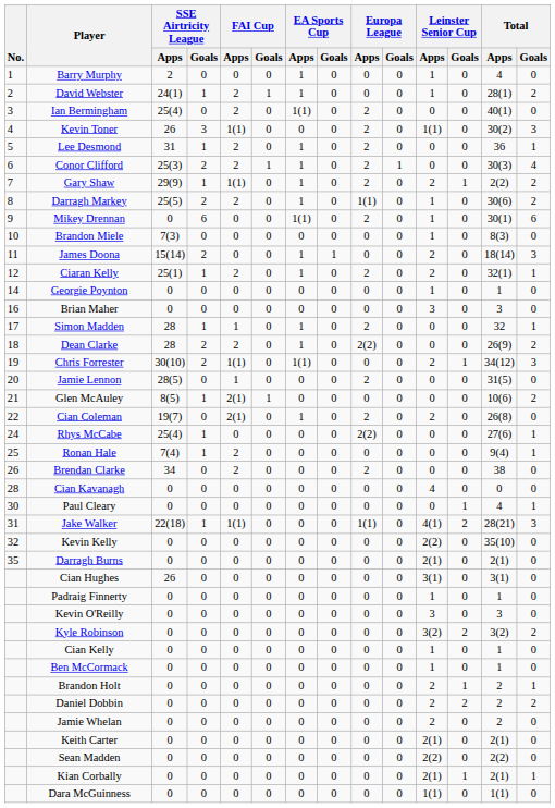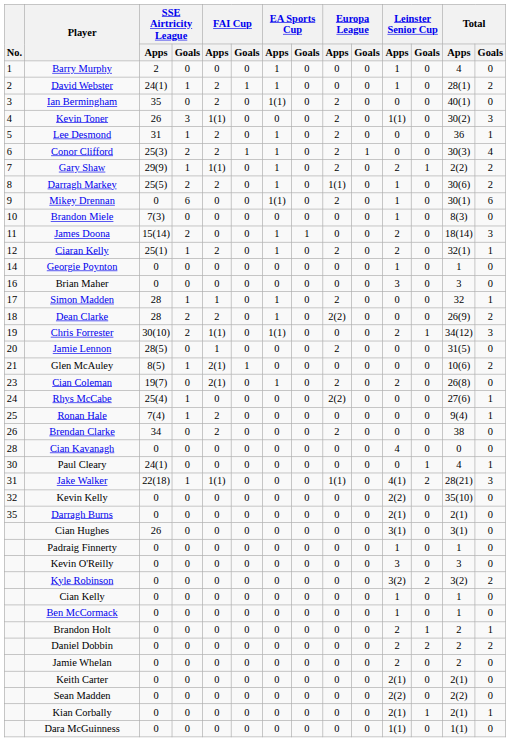 <table class="wikitable" style="text-align:center">
 <tr>
 <th rowspan="2" style="vertical-align:bottom">No.</th>
 <th rowspan="2" style="width:170px">Player</th>
 <th colspan="2" style="width:85px"><a href='#'>SSE Airtricity League</a></th>
 <th colspan="2" style="width:85px"><a href='#'>FAI Cup</a></th>
 <th colspan="2" style="width:85px"><a href='#'>EA Sports Cup</a></th>
 <th colspan="2" style="width:85px"><a href='#'>Europa League</a></th>
 <th colspan="2" style="width:85px"><a href='#'>Leinster Senior Cup</a></th>
 <th colspan="2" style="width:85px">Total</th>
 </tr>
 <tr>
 <th>Apps</th>
 <th>Goals</th>
 <th>Apps</th>
 <th>Goals</th>
 <th>Apps</th>
 <th>Goals</th>
 <th>Apps</th>
 <th>Goals</th>
 <th>Apps</th>
 <th>Goals</th>
 <th>Apps</th>
 <th>Goals</th>
 </tr>
 <tr>
 <td align="left">1</td>
 <td><a href='#'>Barry Murphy</a></td>
 <td>2</td>
 <td>0</td>
 <td>0</td>
 <td>0</td>
 <td>1</td>
 <td>0</td>
 <td>0</td>
 <td>0</td>
 <td>1</td>
 <td>0</td>
 <td>4</td>
 <td>0</td>
 </tr>
 <tr>
 <td align="left">2</td>
 <td><a href='#'>David Webster</a></td>
 <td>24(1)</td>
 <td>1</td>
 <td>2</td>
 <td>1</td>
 <td>1</td>
 <td>0</td>
 <td>0</td>
 <td>0</td>
 <td>1</td>
 <td>0</td>
 <td>28(1)</td>
 <td>2</td>
 </tr>
 <tr>
 <td align="left">3</td>
 <td><a href='#'>Ian Bermingham</a></td>
-<td>25(4)</td>
+<td>35</td>
 <td>0</td>
 <td>2</td>
 <td>0</td>
 <td>1(1)</td>
 <td>0</td>
 <td>2</td>
 <td>0</td>
 <td>0</td>
 <td>0</td>
 <td>40(1)</td>
 <td>0</td>
 </tr>
 <tr>
 <td align="left">4</td>
 <td><a href='#'>Kevin Toner</a></td>
 <td>26</td>
 <td>3</td>
 <td>1(1)</td>
 <td>0</td>
 <td>0</td>
 <td>0</td>
 <td>2</td>
 <td>0</td>
 <td>1(1)</td>
 <td>0</td>
 <td>30(2)</td>
 <td>3</td>
 </tr>
 <tr>
 <td align="left">5</td>
 <td><a href='#'>Lee Desmond</a></td>
 <td>31</td>
 <td>1</td>
 <td>2</td>
 <td>0</td>
 <td>1</td>
 <td>0</td>
 <td>2</td>
 <td>0</td>
 <td>0</td>
 <td>0</td>
 <td>36</td>
 <td>1</td>
 </tr>
 <tr>
 <td align="left">6</td>
 <td><a href='#'>Conor Clifford</a></td>
 <td>25(3)</td>
 <td>2</td>
 <td>2</td>
 <td>1</td>
 <td>1</td>
 <td>0</td>
 <td>2</td>
 <td>1</td>
 <td>0</td>
 <td>0</td>
 <td>30(3)</td>
 <td>4</td>
 </tr>
 <tr>
 <td align="left">7</td>
 <td><a href='#'>Gary Shaw</a></td>
 <td>29(9)</td>
 <td>1</td>
 <td>1(1)</td>
 <td>0</td>
 <td>1</td>
 <td>0</td>
 <td>2</td>
 <td>0</td>
 <td>2</td>
 <td>1</td>
 <td>2(2)</td>
 <td>2</td>
 </tr>
 <tr>
 <td align="left">8</td>
 <td><a href='#'>Darragh Markey</a></td>
 <td>25(5)</td>
 <td>2</td>
 <td>2</td>
 <td>0</td>
 <td>1</td>
 <td>0</td>
 <td>1(1)</td>
 <td>0</td>
 <td>1</td>
 <td>0</td>
 <td>30(6)</td>
 <td>2</td>
 </tr>
 <tr>
 <td align="left">9</td>
 <td><a href='#'>Mikey Drennan</a></td>
 <td>0</td>
 <td>6</td>
 <td>0</td>
 <td>0</td>
 <td>1(1)</td>
 <td>0</td>
 <td>2</td>
 <td>0</td>
 <td>1</td>
 <td>0</td>
 <td>30(1)</td>
 <td>6</td>
 </tr>
 <tr>
 <td align="left">10</td>
 <td><a href='#'>Brandon Miele</a></td>
 <td>7(3)</td>
 <td>0</td>
 <td>0</td>
 <td>0</td>
 <td>0</td>
 <td>0</td>
 <td>0</td>
 <td>0</td>
 <td>1</td>
 <td>0</td>
 <td>8(3)</td>
 <td>0</td>
 </tr>
 <tr>
 <td align="left">11</td>
 <td><a href='#'>James Doona</a></td>
 <td>15(14)</td>
 <td>2</td>
 <td>0</td>
 <td>0</td>
 <td>1</td>
 <td>1</td>
 <td>0</td>
 <td>0</td>
 <td>2</td>
 <td>0</td>
 <td>18(14)</td>
 <td>3</td>
 </tr>
 <tr>
 <td align="left">12</td>
 <td><a href='#'>Ciaran Kelly</a></td>
 <td>25(1)</td>
 <td>1</td>
 <td>2</td>
 <td>0</td>
 <td>1</td>
 <td>0</td>
 <td>2</td>
 <td>0</td>
 <td>2</td>
 <td>0</td>
 <td>32(1)</td>
 <td>1</td>
 </tr>
 <tr>
 <td align="left">14</td>
 <td><a href='#'>Georgie Poynton</a></td>
 <td>0</td>
 <td>0</td>
 <td>0</td>
 <td>0</td>
 <td>0</td>
 <td>0</td>
 <td>0</td>
 <td>0</td>
 <td>1</td>
 <td>0</td>
 <td>1</td>
 <td>0</td>
 </tr>
 <tr>
 <td align="left">16</td>
 <td>Brian Maher</td>
 <td>0</td>
 <td>0</td>
 <td>0</td>
 <td>0</td>
 <td>0</td>
 <td>0</td>
 <td>0</td>
 <td>0</td>
 <td>3</td>
 <td>0</td>
 <td>3</td>
 <td>0</td>
 </tr>
 <tr>
 <td align="left">17</td>
 <td><a href='#'>Simon Madden</a></td>
 <td>28</td>
 <td>1</td>
 <td>1</td>
 <td>0</td>
 <td>1</td>
 <td>0</td>
 <td>2</td>
 <td>0</td>
 <td>0</td>
 <td>0</td>
 <td>32</td>
 <td>1</td>
 </tr>
 <tr>
 <td align="left">18</td>
 <td><a href='#'>Dean Clarke</a></td>
 <td>28</td>
 <td>2</td>
 <td>2</td>
 <td>0</td>
 <td>1</td>
 <td>0</td>
 <td>2(2)</td>
 <td>0</td>
 <td>0</td>
 <td>0</td>
 <td>26(9)</td>
 <td>2</td>
 </tr>
 <tr>
 <td align="left">19</td>
 <td><a href='#'>Chris Forrester</a></td>
 <td>30(10)</td>
 <td>2</td>
 <td>1(1)</td>
 <td>0</td>
 <td>1(1)</td>
 <td>0</td>
 <td>0</td>
 <td>0</td>
 <td>2</td>
 <td>1</td>
 <td>34(12)</td>
 <td>3</td>
 </tr>
 <tr>
 <td align="left">20</td>
 <td><a href='#'>Jamie Lennon</a></td>
 <td>28(5)</td>
 <td>0</td>
 <td>1</td>
 <td>0</td>
 <td>0</td>
 <td>0</td>
 <td>2</td>
 <td>0</td>
 <td>0</td>
 <td>0</td>
 <td>31(5)</td>
 <td>0</td>
 </tr>
 <tr>
 <td align="left">21</td>
 <td>Glen McAuley</td>
 <td>8(5)</td>
 <td>1</td>
 <td>2(1)</td>
 <td>1</td>
 <td>0</td>
 <td>0</td>
 <td>0</td>
 <td>0</td>
 <td>0</td>
 <td>0</td>
 <td>10(6)</td>
 <td>2</td>
 </tr>
 <tr>
-<td align="left">22</td>
+<td align="left">23</td>
 <td><a href='#'>Cian Coleman</a></td>
 <td>19(7)</td>
 <td>0</td>
 <td>2(1)</td>
 <td>0</td>
 <td>1</td>
 <td>0</td>
 <td>2</td>
 <td>0</td>
 <td>2</td>
 <td>0</td>
 <td>26(8)</td>
 <td>0</td>
 </tr>
 <tr>
 <td align="left">24</td>
 <td><a href='#'>Rhys McCabe</a></td>
 <td>25(4)</td>
 <td>1</td>
 <td>0</td>
 <td>0</td>
 <td>0</td>
 <td>0</td>
 <td>2(2)</td>
 <td>0</td>
 <td>0</td>
 <td>0</td>
 <td>27(6)</td>
 <td>1</td>
 </tr>
 <tr>
 <td align="left">25</td>
 <td><a href='#'>Ronan Hale</a></td>
 <td>7(4)</td>
 <td>1</td>
 <td>2</td>
 <td>0</td>
 <td>0</td>
 <td>0</td>
 <td>0</td>
 <td>0</td>
 <td>0</td>
 <td>0</td>
 <td>9(4)</td>
 <td>1</td>
 </tr>
 <tr>
 <td align="left">26</td>
 <td><a href='#'>Brendan Clarke</a></td>
 <td>34</td>
 <td>0</td>
 <td>2</td>
 <td>0</td>
 <td>0</td>
 <td>0</td>
 <td>2</td>
 <td>0</td>
 <td>0</td>
 <td>0</td>
 <td>38</td>
 <td>0</td>
 </tr>
 <tr>
 <td align="left">28</td>
 <td><a href='#'>Cian Kavanagh</a></td>
 <td>0</td>
 <td>0</td>
 <td>0</td>
 <td>0</td>
 <td>0</td>
 <td>0</td>
 <td>0</td>
 <td>0</td>
 <td>4</td>
 <td>0</td>
 <td>0</td>
 <td>0</td>
 </tr>
 <tr>
 <td align="left">30</td>
 <td>Paul Cleary</td>
-<td>0</td>
+<td>24(1)</td>
 <td>0</td>
 <td>0</td>
 <td>0</td>
 <td>0</td>
 <td>0</td>
 <td>0</td>
 <td>0</td>
 <td>0</td>
 <td>1</td>
 <td>4</td>
 <td>1</td>
 </tr>
 <tr>
 <td align="left">31</td>
 <td><a href='#'>Jake Walker</a></td>
 <td>22(18)</td>
 <td>1</td>
 <td>1(1)</td>
 <td>0</td>
 <td>0</td>
 <td>0</td>
 <td>1(1)</td>
 <td>0</td>
 <td>4(1)</td>
 <td>2</td>
 <td>28(21)</td>
 <td>3</td>
 </tr>
 <tr>
 <td align="left">32</td>
 <td>Kevin Kelly</td>
 <td>0</td>
 <td>0</td>
 <td>0</td>
 <td>0</td>
 <td>0</td>
 <td>0</td>
 <td>0</td>
 <td>0</td>
 <td>2(2)</td>
 <td>0</td>
 <td>35(10)</td>
 <td>0</td>
 </tr>
 <tr>
 <td align="left">35</td>
 <td><a href='#'>Darragh Burns</a></td>
 <td>0</td>
 <td>0</td>
 <td>0</td>
 <td>0</td>
 <td>0</td>
 <td>0</td>
 <td>0</td>
 <td>0</td>
 <td>2(1)</td>
 <td>0</td>
 <td>2(1)</td>
 <td>0</td>
 </tr>
 <tr>
 <td align="left"></td>
 <td>Cian Hughes</td>
 <td>26</td>
 <td>0</td>
 <td>0</td>
 <td>0</td>
 <td>0</td>
 <td>0</td>
 <td>0</td>
 <td>0</td>
 <td>3(1)</td>
 <td>0</td>
 <td>3(1)</td>
 <td>0</td>
 </tr>
 <tr>
 <td align="left"></td>
 <td>Padraig Finnerty</td>
 <td>0</td>
 <td>0</td>
 <td>0</td>
 <td>0</td>
 <td>0</td>
 <td>0</td>
 <td>0</td>
 <td>0</td>
 <td>1</td>
 <td>0</td>
 <td>1</td>
 <td>0</td>
 </tr>
 <tr>
 <td align="left"></td>
 <td>Kevin O'Reilly</td>
 <td>0</td>
 <td>0</td>
 <td>0</td>
 <td>0</td>
 <td>0</td>
 <td>0</td>
 <td>0</td>
 <td>0</td>
 <td>3</td>
 <td>0</td>
 <td>3</td>
 <td>0</td>
 </tr>
 <tr>
 <td align="left"></td>
 <td><a href='#'>Kyle Robinson</a></td>
 <td>0</td>
 <td>0</td>
 <td>0</td>
 <td>0</td>
 <td>0</td>
 <td>0</td>
 <td>0</td>
 <td>0</td>
 <td>3(2)</td>
 <td>2</td>
 <td>3(2)</td>
 <td>2</td>
 </tr>
 <tr>
 <td align="left"></td>
 <td>Cian Kelly</td>
 <td>0</td>
 <td>0</td>
 <td>0</td>
 <td>0</td>
 <td>0</td>
 <td>0</td>
 <td>0</td>
 <td>0</td>
 <td>1</td>
 <td>0</td>
 <td>1</td>
 <td>0</td>
 </tr>
 <tr>
 <td align="left"></td>
 <td><a href='#'>Ben McCormack</a></td>
 <td>0</td>
 <td>0</td>
 <td>0</td>
 <td>0</td>
 <td>0</td>
 <td>0</td>
 <td>0</td>
 <td>0</td>
 <td>1</td>
 <td>0</td>
 <td>1</td>
 <td>0</td>
 </tr>
 <tr>
 <td align="left"></td>
 <td>Brandon Holt</td>
 <td>0</td>
 <td>0</td>
 <td>0</td>
 <td>0</td>
 <td>0</td>
 <td>0</td>
 <td>0</td>
 <td>0</td>
 <td>2</td>
 <td>1</td>
 <td>2</td>
 <td>1</td>
 </tr>
 <tr>
 <td align="left"></td>
 <td>Daniel Dobbin</td>
 <td>0</td>
 <td>0</td>
 <td>0</td>
 <td>0</td>
 <td>0</td>
 <td>0</td>
 <td>0</td>
 <td>0</td>
 <td>2</td>
 <td>2</td>
 <td>2</td>
 <td>2</td>
 </tr>
 <tr>
 <td align="left"></td>
 <td>Jamie Whelan</td>
 <td>0</td>
 <td>0</td>
 <td>0</td>
 <td>0</td>
 <td>0</td>
 <td>0</td>
 <td>0</td>
 <td>0</td>
 <td>2</td>
 <td>0</td>
 <td>2</td>
 <td>0</td>
 </tr>
 <tr>
 <td align="left"></td>
 <td>Keith Carter</td>
 <td>0</td>
 <td>0</td>
 <td>0</td>
 <td>0</td>
 <td>0</td>
 <td>0</td>
 <td>0</td>
 <td>0</td>
 <td>2(1)</td>
 <td>0</td>
 <td>2(1)</td>
 <td>0</td>
 </tr>
 <tr>
 <td align="left"></td>
 <td>Sean Madden</td>
 <td>0</td>
 <td>0</td>
 <td>0</td>
 <td>0</td>
 <td>0</td>
 <td>0</td>
 <td>0</td>
 <td>0</td>
 <td>2(2)</td>
 <td>0</td>
 <td>2(2)</td>
 <td>0</td>
 </tr>
 <tr>
 <td align="left"></td>
 <td>Kian Corbally</td>
 <td>0</td>
 <td>0</td>
 <td>0</td>
 <td>0</td>
 <td>0</td>
 <td>0</td>
 <td>0</td>
 <td>0</td>
 <td>2(1)</td>
 <td>1</td>
 <td>2(1)</td>
 <td>1</td>
 </tr>
 <tr>
 <td align="left"></td>
 <td>Dara McGuinness</td>
 <td>0</td>
 <td>0</td>
 <td>0</td>
 <td>0</td>
 <td>0</td>
 <td>0</td>
 <td>0</td>
 <td>0</td>
 <td>1(1)</td>
 <td>0</td>
 <td>1(1)</td>
 <td>0</td>
 </tr>
 </table>
